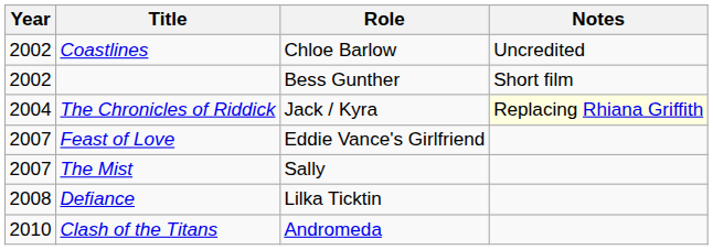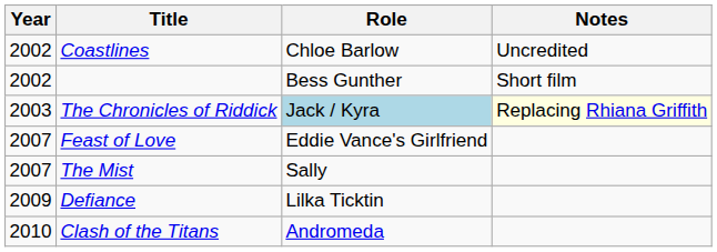 <table class="wikitable sortable">
 <tr>
 <th>Year</th>
 <th>Title</th>
 <th>Role</th>
 <th class="unsortable">Notes</th>
 </tr>
 <tr>
 <td>2002</td>
 <td><em><a href='#'>Coastlines</a></em></td>
 <td>Chloe Barlow</td>
 <td>Uncredited</td>
 </tr>
 <tr>
 <td>2002</td>
 <td><em></em></td>
 <td>Bess Gunther</td>
 <td>Short film</td>
 </tr>
 <tr>
-<td>2004</td>
+<td>2003</td>
 <td><em><a href='#'>The Chronicles of Riddick</a></em></td>
-<td>Jack / Kyra</td>
+<td style="background: lightblue;">Jack / Kyra</td>
 <td style="background: lightyellow;">Replacing <a href='#'>Rhiana Griffith</a></td>
 </tr>
 <tr>
 <td>2007</td>
 <td><em><a href='#'>Feast of Love</a></em></td>
 <td>Eddie Vance's Girlfriend</td>
 <td></td>
 </tr>
 <tr>
 <td>2007</td>
 <td><em><a href='#'>The Mist</a></em></td>
 <td>Sally</td>
 <td></td>
 </tr>
 <tr>
-<td>2008</td>
+<td>2009</td>
 <td><em><a href='#'>Defiance</a></em></td>
 <td>Lilka Ticktin</td>
 <td></td>
 </tr>
 <tr>
 <td>2010</td>
 <td><em><a href='#'>Clash of the Titans</a></em></td>
 <td><a href='#'>Andromeda</a></td>
 <td></td>
 </tr>
 </table>
